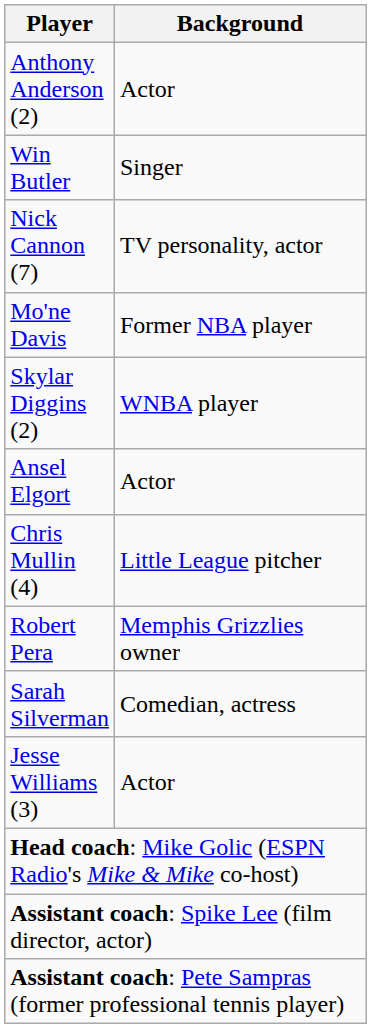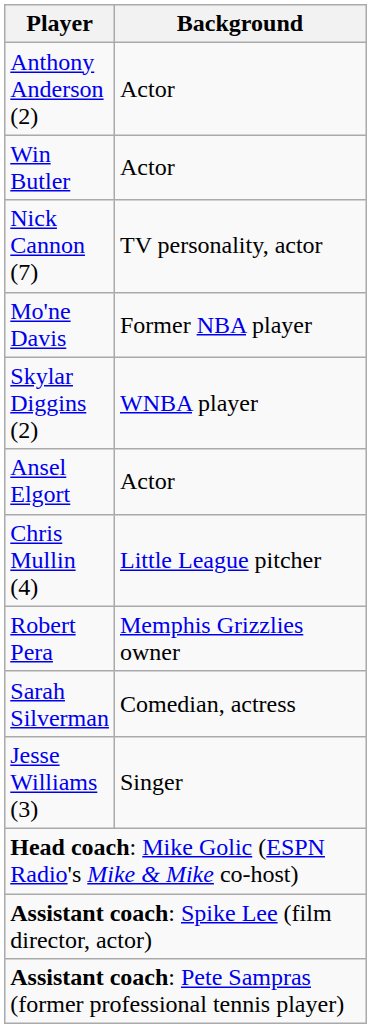 <table class="wikitable">
 <tr>
 <th width=60>Player</th>
 <th width=160>Background</th>
 </tr>
 <tr>
 <td><a href='#'>Anthony Anderson</a> (2)</td>
 <td>Actor</td>
 </tr>
 <tr>
 <td><a href='#'>Win Butler</a></td>
-<td>Singer</td>
+<td>Actor</td>
 </tr>
 <tr>
 <td><a href='#'>Nick Cannon</a> (7)</td>
 <td>TV personality, actor</td>
 </tr>
 <tr>
 <td><a href='#'>Mo'ne Davis</a></td>
 <td>Former <a href='#'>NBA</a> player</td>
 </tr>
 <tr>
 <td><a href='#'>Skylar Diggins</a> (2)</td>
 <td><a href='#'>WNBA</a> player</td>
 </tr>
 <tr>
 <td><a href='#'>Ansel Elgort</a></td>
 <td>Actor</td>
 </tr>
 <tr>
 <td><a href='#'>Chris Mullin</a> (4)</td>
 <td><a href='#'>Little League</a> pitcher</td>
 </tr>
 <tr>
 <td><a href='#'>Robert Pera</a></td>
 <td><a href='#'>Memphis Grizzlies</a> owner</td>
 </tr>
 <tr>
 <td><a href='#'>Sarah Silverman</a></td>
 <td>Comedian, actress</td>
 </tr>
 <tr>
 <td><a href='#'>Jesse Williams</a> (3)</td>
-<td>Actor</td>
+<td>Singer</td>
 </tr>
 <tr>
 <td colspan="3"><strong>Head coach</strong>: <a href='#'>Mike Golic</a> (<a href='#'>ESPN Radio</a>'s <em><a href='#'>Mike & Mike</a></em> co-host)</td>
 </tr>
 <tr>
 <td colspan="3"><strong>Assistant coach</strong>: <a href='#'>Spike Lee</a> (film director, actor)</td>
 </tr>
 <tr>
 <td colspan="3"><strong>Assistant coach</strong>: <a href='#'>Pete Sampras</a> (former professional tennis player)</td>
 </tr>
 </table>
